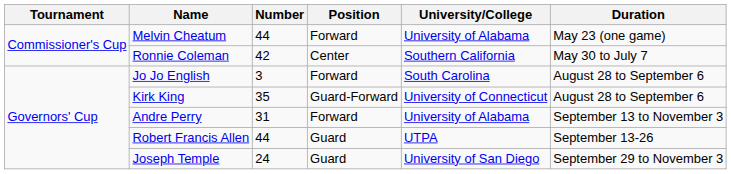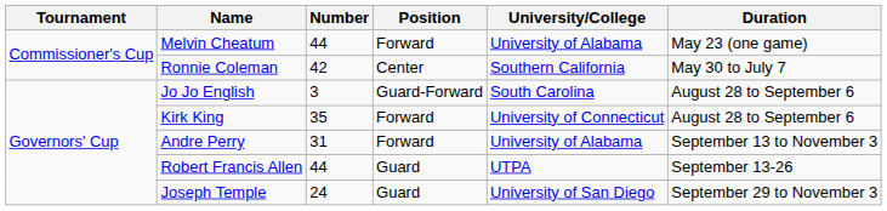 <table class="wikitable">
 <tr>
 <th>Tournament</th>
 <th>Name</th>
 <th>Number</th>
 <th>Position</th>
 <th>University/College</th>
 <th>Duration</th>
 </tr>
 <tr>
 <td rowspan="2"><a href='#'>Commissioner's Cup</a></td>
 <td><a href='#'>Melvin Cheatum</a></td>
 <td>44</td>
 <td>Forward</td>
 <td><a href='#'>University of Alabama</a></td>
 <td>May 23 (one game)</td>
 </tr>
 <tr>
 <td><a href='#'>Ronnie Coleman</a></td>
 <td>42</td>
 <td>Center</td>
 <td><a href='#'>Southern California</a></td>
 <td>May 30 to July 7</td>
 </tr>
 <tr>
 <td rowspan="5"><a href='#'>Governors' Cup</a></td>
 <td><a href='#'>Jo Jo English</a></td>
 <td>3</td>
-<td>Forward</td>
+<td>Guard-Forward</td>
 <td><a href='#'>South Carolina</a></td>
 <td>August 28 to September 6</td>
 </tr>
 <tr>
 <td><a href='#'>Kirk King</a></td>
 <td>35</td>
-<td>Guard-Forward</td>
+<td>Forward</td>
 <td><a href='#'>University of Connecticut</a></td>
 <td>August 28 to September 6</td>
 </tr>
 <tr>
 <td><a href='#'>Andre Perry</a></td>
 <td>31</td>
 <td>Forward</td>
 <td><a href='#'>University of Alabama</a></td>
 <td>September 13 to November 3</td>
 </tr>
 <tr>
 <td><a href='#'>Robert Francis Allen</a></td>
 <td>44</td>
 <td>Guard</td>
 <td><a href='#'>UTPA</a></td>
 <td>September 13-26</td>
 </tr>
 <tr>
 <td><a href='#'>Joseph Temple</a></td>
 <td>24</td>
 <td>Guard</td>
 <td><a href='#'>University of San Diego</a></td>
 <td>September 29 to November 3</td>
 </tr>
 </table>
